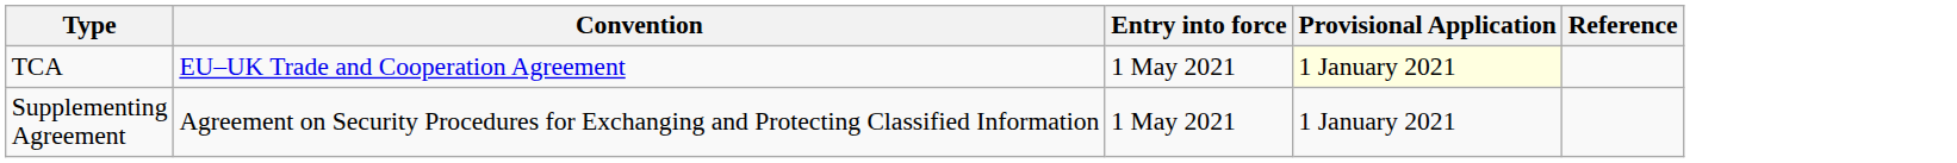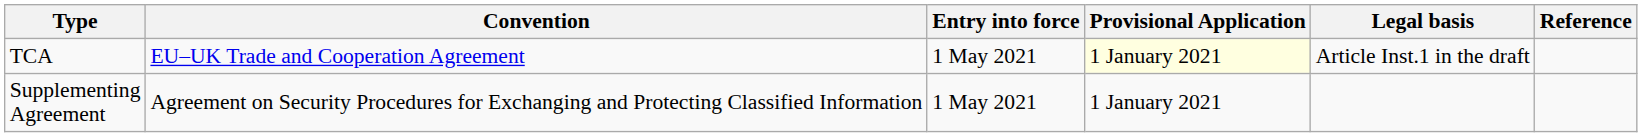 <table class="wikitable sortable">
 <tr>
 <th>Type</th>
 <th>Convention</th>
 <th>Entry into force</th>
 <th>Provisional Application</th>
+<th>Legal basis</th>
 <th>Reference</th>
 </tr>
 <tr>
 <td>TCA</td>
 <td><a href='#'>EU–UK Trade and Cooperation Agreement</a></td>
 <td>1 May 2021</td>
 <td style="background: lightyellow;">1 January 2021</td>
+<td>Article Inst.1 in the draft</td>
 <td></td>
 </tr>
 <tr>
 <td>Supplementing<br>Agreement</td>
 <td>Agreement on Security Procedures for Exchanging and Protecting Classified Information</td>
 <td>1 May 2021</td>
 <td>1 January 2021</td>
 <td></td>
+<td></td>
 </tr>
 </table>
